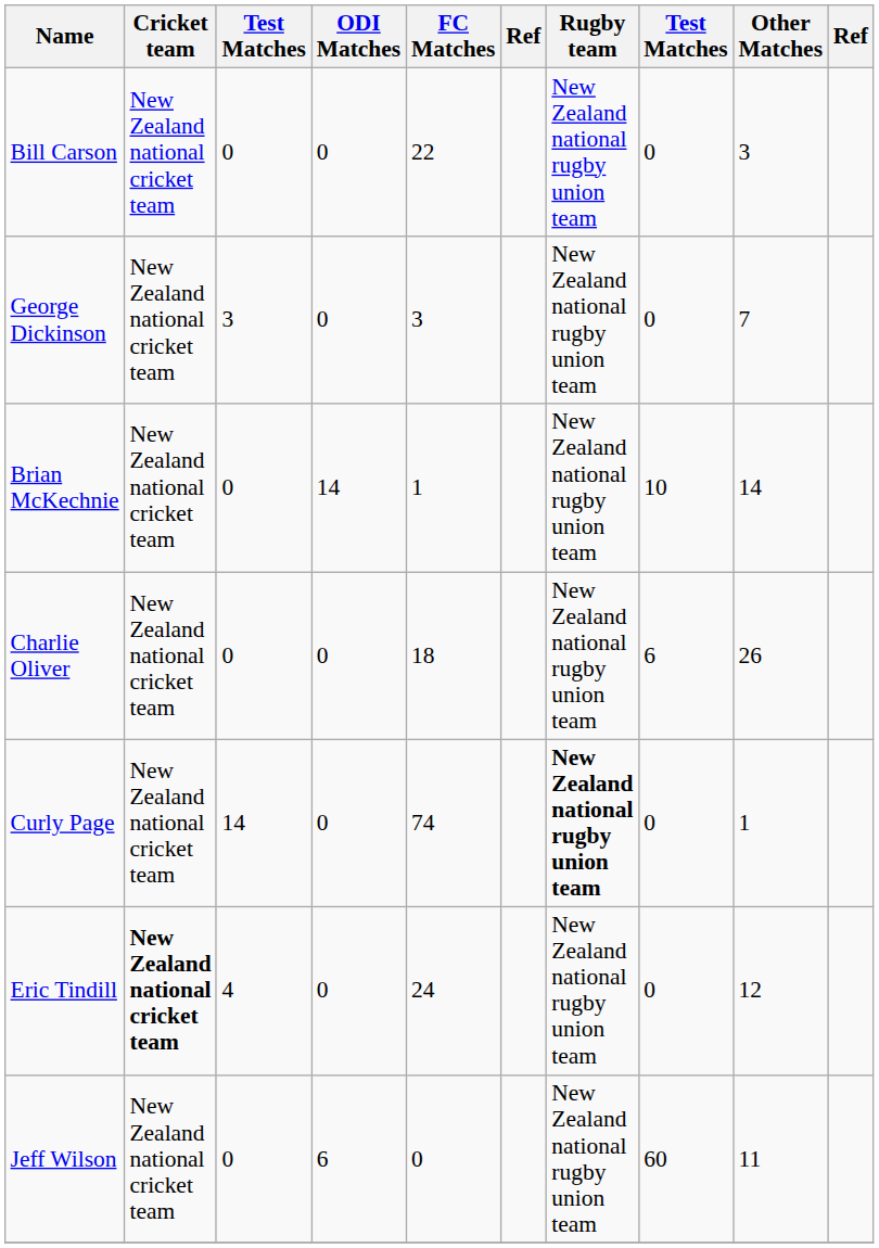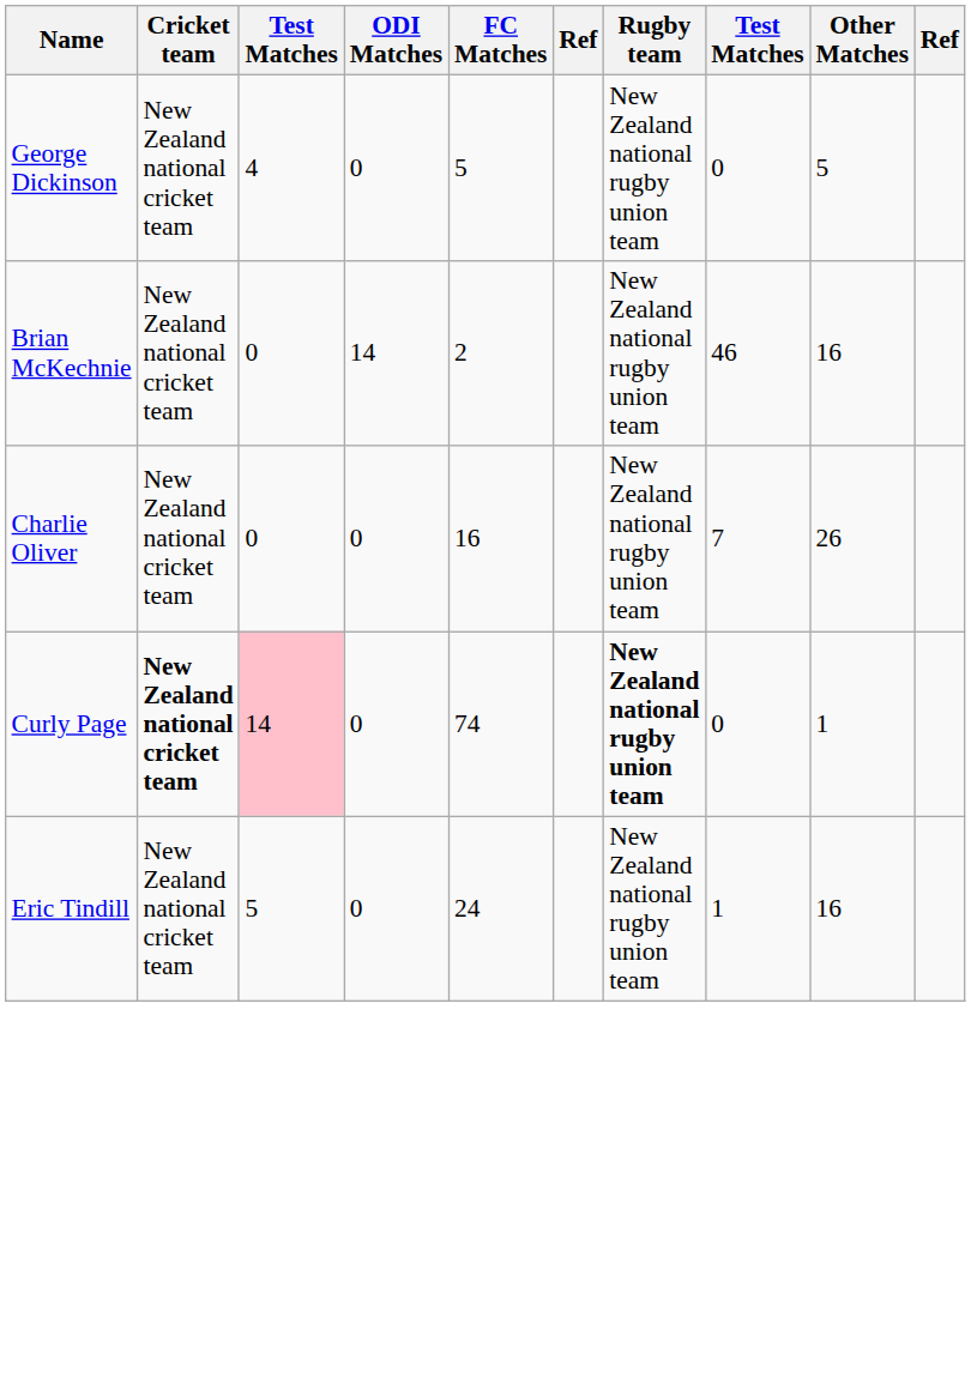 <table class=wikitable width=90%>
 <tr>
 <th width=15%>Name</th>
 <th width=20%>Cricket team</th>
 <th width=5%><a href='#'>Test</a><br>Matches</th>
 <th width=5%><a href='#'>ODI</a><br>Matches</th>
 <th width=5%><a href='#'>FC</a><br>Matches</th>
 <th width=5%>Ref</th>
 <th width=20%>Rugby team</th>
 <th width=5%><a href='#'>Test</a><br>Matches</th>
 <th width=5%>Other<br>Matches</th>
 <th width=5%>Ref</th>
 </tr>
 <tr>
-<td><a href='#'>Bill Carson</a></td>
-<td><a href='#'>New Zealand national cricket team</a></td>
-<td>0</td>
-<td>0</td>
-<td>22</td>
-<td></td>
-<td><a href='#'>New Zealand national rugby union team</a></td>
-<td>0</td>
-<td>3</td>
-<td></td>
-</tr>
-<tr>
 <td><a href='#'>George Dickinson</a></td>
 <td>New Zealand national cricket team</td>
-<td>3</td>
+<td>4</td>
 <td>0</td>
-<td>3</td>
+<td>5</td>
 <td></td>
 <td>New Zealand national rugby union team</td>
 <td>0</td>
-<td>7</td>
+<td>5</td>
 <td></td>
 </tr>
 <tr>
 <td><a href='#'>Brian McKechnie</a></td>
 <td>New Zealand national cricket team</td>
 <td>0</td>
 <td>14</td>
-<td>1</td>
+<td>2</td>
 <td></td>
 <td>New Zealand national rugby union team</td>
-<td>10</td>
-<td>14</td>
+<td>46</td>
+<td>16</td>
 <td></td>
 </tr>
 <tr>
 <td><a href='#'>Charlie Oliver</a></td>
 <td>New Zealand national cricket team</td>
 <td>0</td>
 <td>0</td>
-<td>18</td>
+<td>16</td>
 <td></td>
 <td>New Zealand national rugby union team</td>
-<td>6</td>
+<td>7</td>
 <td>26</td>
 <td></td>
 </tr>
 <tr>
 <td><a href='#'>Curly Page</a></td>
-<td>New Zealand national cricket team</td>
-<td>14</td>
+<td><strong>New Zealand national cricket team</strong></td>
+<td style="background: pink;">14</td>
 <td>0</td>
 <td>74</td>
 <td></td>
 <td><strong>New Zealand national rugby union team</strong></td>
 <td>0</td>
 <td>1</td>
 <td></td>
 </tr>
 <tr>
 <td><a href='#'>Eric Tindill</a></td>
-<td><strong>New Zealand national cricket team</strong></td>
-<td>4</td>
+<td>New Zealand national cricket team</td>
+<td>5</td>
 <td>0</td>
 <td>24</td>
 <td></td>
 <td>New Zealand national rugby union team</td>
-<td>0</td>
-<td>12</td>
-<td></td>
-</tr>
-<tr>
-<td><a href='#'>Jeff Wilson</a></td>
-<td>New Zealand national cricket team</td>
-<td>0</td>
-<td>6</td>
-<td>0</td>
-<td></td>
-<td>New Zealand national rugby union team</td>
-<td>60</td>
-<td>11</td>
+<td>1</td>
+<td>16</td>
 <td></td>
 </tr>
 <tr>
 </tr>
 </table>
